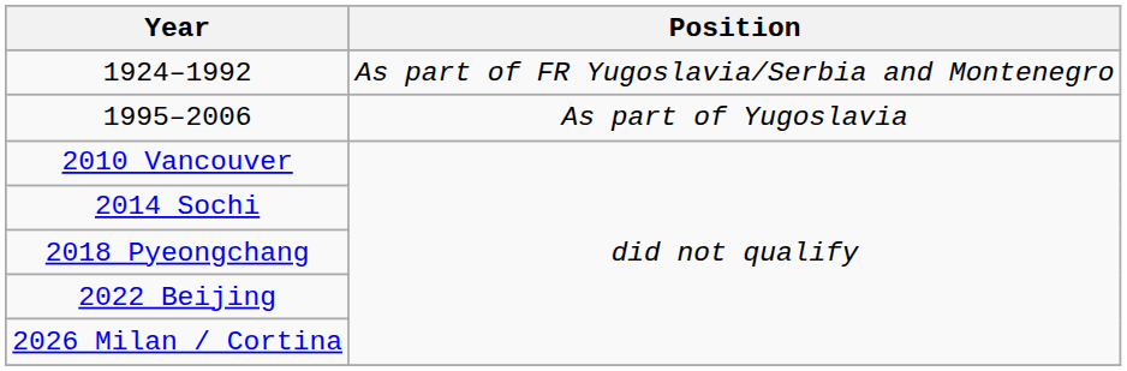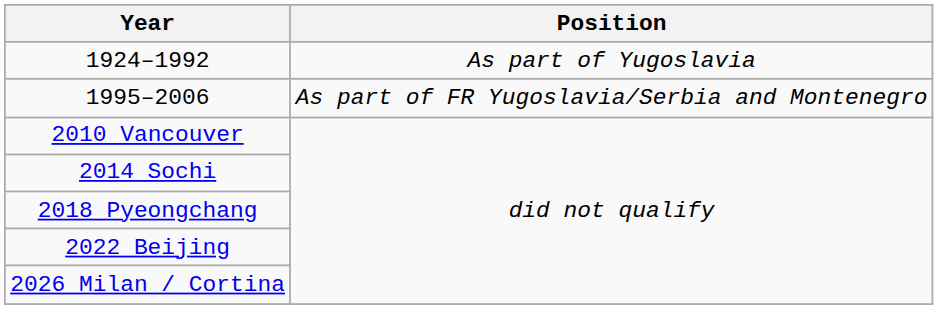 <table class="wikitable" style="text-align: center;">
 <tr>
 <th>Year</th>
 <th>Position</th>
 </tr>
 <tr>
 <td>1924–1992</td>
-<td><em>As part of FR Yugoslavia/Serbia and Montenegro</em></td>
+<td><em>As part of Yugoslavia</em></td>
 </tr>
 <tr>
 <td>1995–2006</td>
-<td><em>As part of Yugoslavia</em></td>
+<td><em>As part of FR Yugoslavia/Serbia and Montenegro</em></td>
 </tr>
 <tr>
 <td> <a href='#'>2010 Vancouver</a></td>
 <td rowspan=5><em>did not qualify</em></td>
 </tr>
 <tr>
 <td> <a href='#'>2014 Sochi</a></td>
 </tr>
 <tr>
 <td> <a href='#'>2018 Pyeongchang</a></td>
 </tr>
 <tr>
 <td> <a href='#'>2022 Beijing</a></td>
 </tr>
 <tr>
 <td> <a href='#'>2026 Milan / Cortina</a></td>
 </tr>
 </table>
